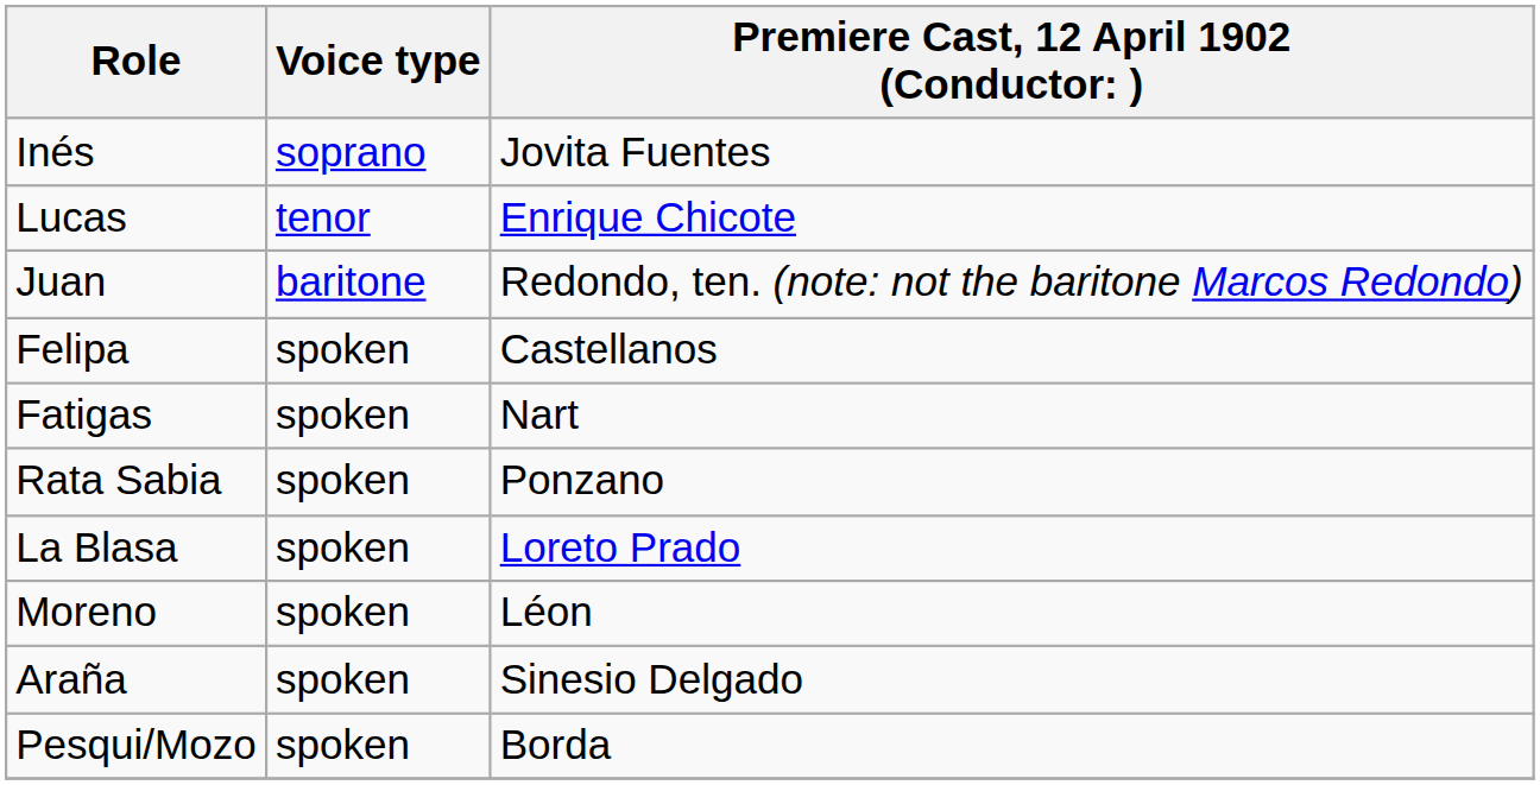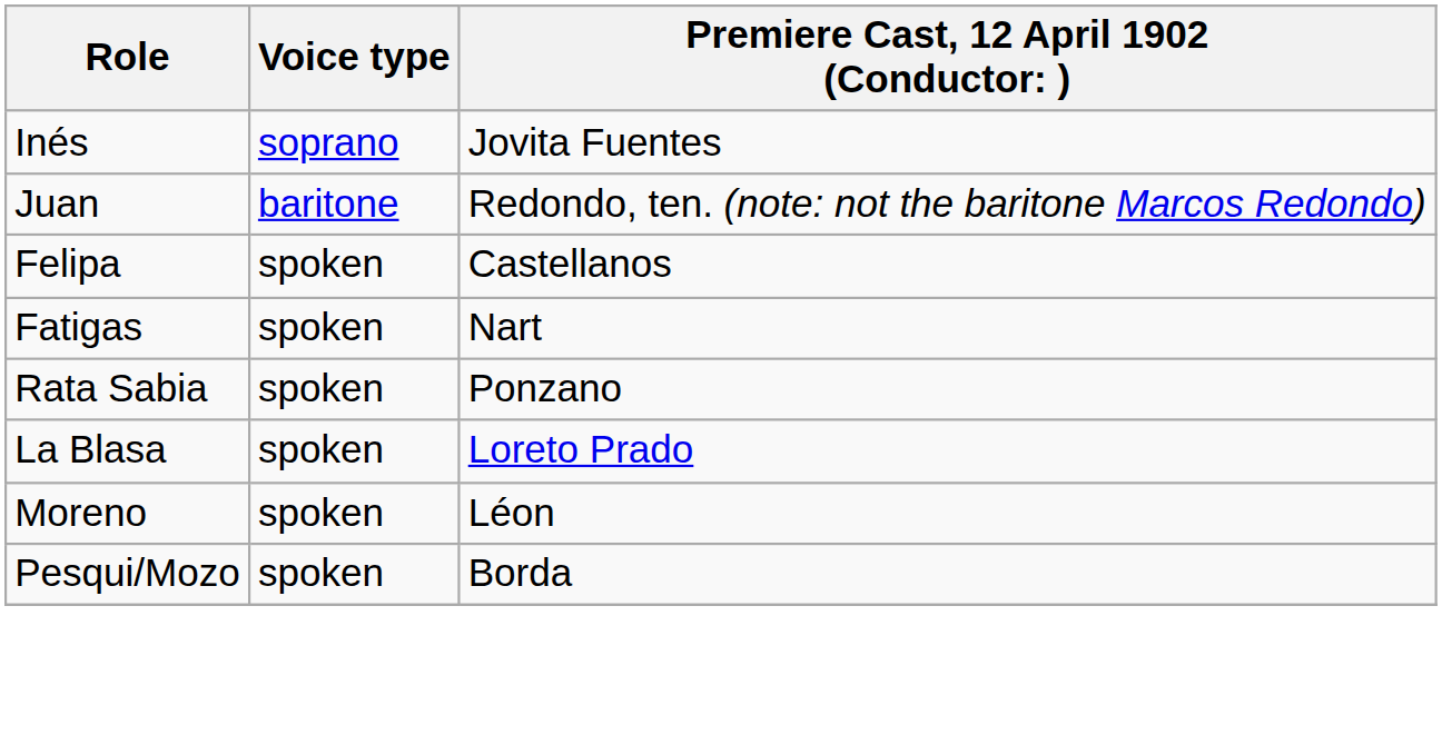 <table class="wikitable">
 <tr>
 <th>Role</th>
 <th>Voice type</th>
 <th>Premiere Cast, 12 April 1902<br>(Conductor: )</th>
 </tr>
 <tr>
 <td>Inés</td>
 <td><a href='#'>soprano</a></td>
 <td>Jovita Fuentes</td>
-</tr>
-<tr>
-<td>Lucas</td>
-<td><a href='#'>tenor</a></td>
-<td><a href='#'>Enrique Chicote</a></td>
 </tr>
 <tr>
 <td>Juan</td>
 <td><a href='#'>baritone</a></td>
 <td>Redondo, ten. <em>(note: not the baritone <a href='#'>Marcos Redondo</a>)</em></td>
 </tr>
 <tr>
 <td>Felipa</td>
 <td>spoken</td>
 <td>Castellanos</td>
 </tr>
 <tr>
 <td>Fatigas</td>
 <td>spoken</td>
 <td>Nart</td>
 </tr>
 <tr>
 <td>Rata Sabia</td>
 <td>spoken</td>
 <td>Ponzano</td>
 </tr>
 <tr>
 <td>La Blasa</td>
 <td>spoken</td>
 <td><a href='#'>Loreto Prado</a></td>
 </tr>
 <tr>
 <td>Moreno</td>
 <td>spoken</td>
 <td>Léon</td>
 </tr>
 <tr>
-<td>Araña</td>
-<td>spoken</td>
-<td>Sinesio Delgado</td>
-</tr>
-<tr>
 <td>Pesqui/Mozo</td>
 <td>spoken</td>
 <td>Borda</td>
 </tr>
 <tr>
 </tr>
 </table>
